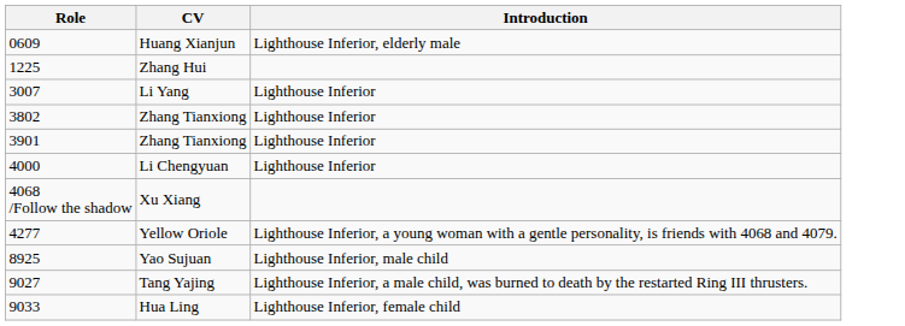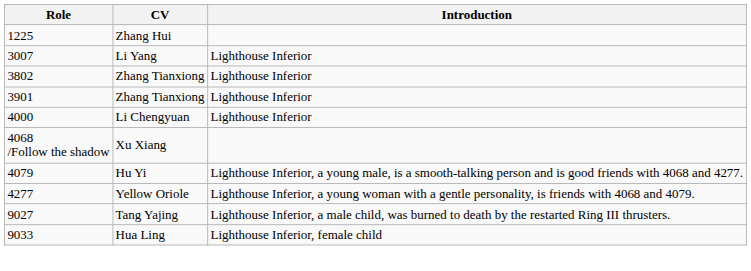 <table class="wikitable mw-collapsible">
 <tr>
 <th>Role</th>
 <th>CV</th>
 <th>Introduction</th>
-</tr>
-<tr>
-<td>0609</td>
-<td>Huang Xianjun</td>
-<td>Lighthouse Inferior, elderly male</td>
 </tr>
 <tr>
 <td>1225</td>
 <td>Zhang Hui</td>
 <td><br></td>
 </tr>
 <tr>
 <td>3007</td>
 <td>Li Yang</td>
 <td>Lighthouse Inferior</td>
 </tr>
 <tr>
 <td>3802</td>
 <td>Zhang Tianxiong</td>
 <td>Lighthouse Inferior</td>
 </tr>
 <tr>
 <td>3901</td>
 <td>Zhang Tianxiong</td>
 <td>Lighthouse Inferior</td>
 </tr>
 <tr>
 <td>4000</td>
 <td>Li Chengyuan</td>
 <td>Lighthouse Inferior</td>
 </tr>
 <tr>
 <td>4068<br>/Follow the shadow</td>
 <td>Xu Xiang</td>
 <td><br></td>
 </tr>
 <tr>
+<td>4079</td>
+<td>Hu Yi</td>
+<td>Lighthouse Inferior, a young male, is a smooth-talking person and is good friends with 4068 and 4277.</td>
+</tr>
+<tr>
 <td>4277</td>
 <td>Yellow Oriole</td>
 <td>Lighthouse Inferior, a young woman with a gentle personality, is friends with 4068 and 4079.</td>
-</tr>
-<tr>
-<td>8925</td>
-<td>Yao Sujuan</td>
-<td>Lighthouse Inferior, male child</td>
 </tr>
 <tr>
 <td>9027</td>
 <td>Tang Yajing</td>
 <td>Lighthouse Inferior, a male child, was burned to death by the restarted Ring III thrusters.</td>
 </tr>
 <tr>
 <td>9033</td>
 <td>Hua Ling</td>
 <td>Lighthouse Inferior, female child</td>
 </tr>
 </table>
